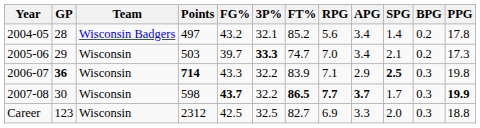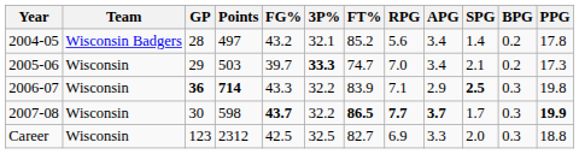 <table class="wikitable">
 <tr>
 <th>Year</th>
+<th>Team</th>
 <th>GP</th>
-<th>Team</th>
 <th>Points</th>
 <th>FG%</th>
 <th>3P%</th>
 <th>FT%</th>
 <th>RPG</th>
 <th>APG</th>
 <th>SPG</th>
 <th>BPG</th>
 <th>PPG</th>
 </tr>
 <tr>
 <td>2004-05</td>
+<td><a href='#'>Wisconsin Badgers</a></td>
 <td>28</td>
-<td><a href='#'>Wisconsin Badgers</a></td>
 <td>497</td>
 <td>43.2</td>
 <td>32.1</td>
 <td>85.2</td>
 <td>5.6</td>
 <td>3.4</td>
 <td>1.4</td>
 <td>0.2</td>
 <td>17.8</td>
 </tr>
 <tr>
 <td>2005-06</td>
+<td>Wisconsin</td>
 <td>29</td>
-<td>Wisconsin</td>
 <td>503</td>
 <td>39.7</td>
 <td><strong>33.3</strong></td>
 <td>74.7</td>
 <td>7.0</td>
 <td>3.4</td>
 <td>2.1</td>
 <td>0.2</td>
 <td>17.3</td>
 </tr>
 <tr>
 <td>2006-07</td>
+<td>Wisconsin</td>
 <td><strong>36</strong></td>
-<td>Wisconsin</td>
 <td><strong>714</strong></td>
 <td>43.3</td>
 <td>32.2</td>
 <td>83.9</td>
 <td>7.1</td>
 <td>2.9</td>
 <td><strong>2.5</strong></td>
 <td>0.3</td>
 <td>19.8</td>
 </tr>
 <tr>
 <td>2007-08</td>
+<td>Wisconsin</td>
 <td>30</td>
-<td>Wisconsin</td>
 <td>598</td>
 <td><strong>43.7</strong></td>
 <td>32.2</td>
 <td><strong>86.5</strong></td>
 <td><strong>7.7</strong></td>
 <td><strong>3.7</strong></td>
 <td>1.7</td>
 <td>0.3</td>
 <td><strong>19.9</strong></td>
 </tr>
 <tr>
 <td>Career</td>
+<td>Wisconsin</td>
 <td>123</td>
-<td>Wisconsin</td>
 <td>2312</td>
 <td>42.5</td>
 <td>32.5</td>
 <td>82.7</td>
 <td>6.9</td>
 <td>3.3</td>
 <td>2.0</td>
 <td>0.3</td>
 <td>18.8</td>
 </tr>
 </table>
